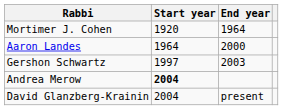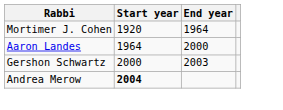 <table class="wikitable">
 <tr>
 <th>Rabbi</th>
 <th>Start year</th>
 <th>End year</th>
 <th></th>
 </tr>
 <tr>
 <td>Mortimer J. Cohen</td>
 <td>1920</td>
 <td>1964</td>
 <td></td>
 </tr>
 <tr>
 <td><a href='#'>Aaron Landes</a></td>
 <td>1964</td>
 <td>2000</td>
 <td></td>
 </tr>
 <tr>
 <td>Gershon Schwartz</td>
-<td>1997</td>
+<td>2000</td>
 <td>2003</td>
 <td></td>
 </tr>
 <tr>
 <td>Andrea Merow</td>
 <td><strong>2004</strong></td>
 <td></td>
 <td></td>
 </tr>
-<tr>
-<td>David Glanzberg-Krainin</td>
-<td>2004</td>
-<td>present</td>
-<td></td>
-</tr>
 </table>
